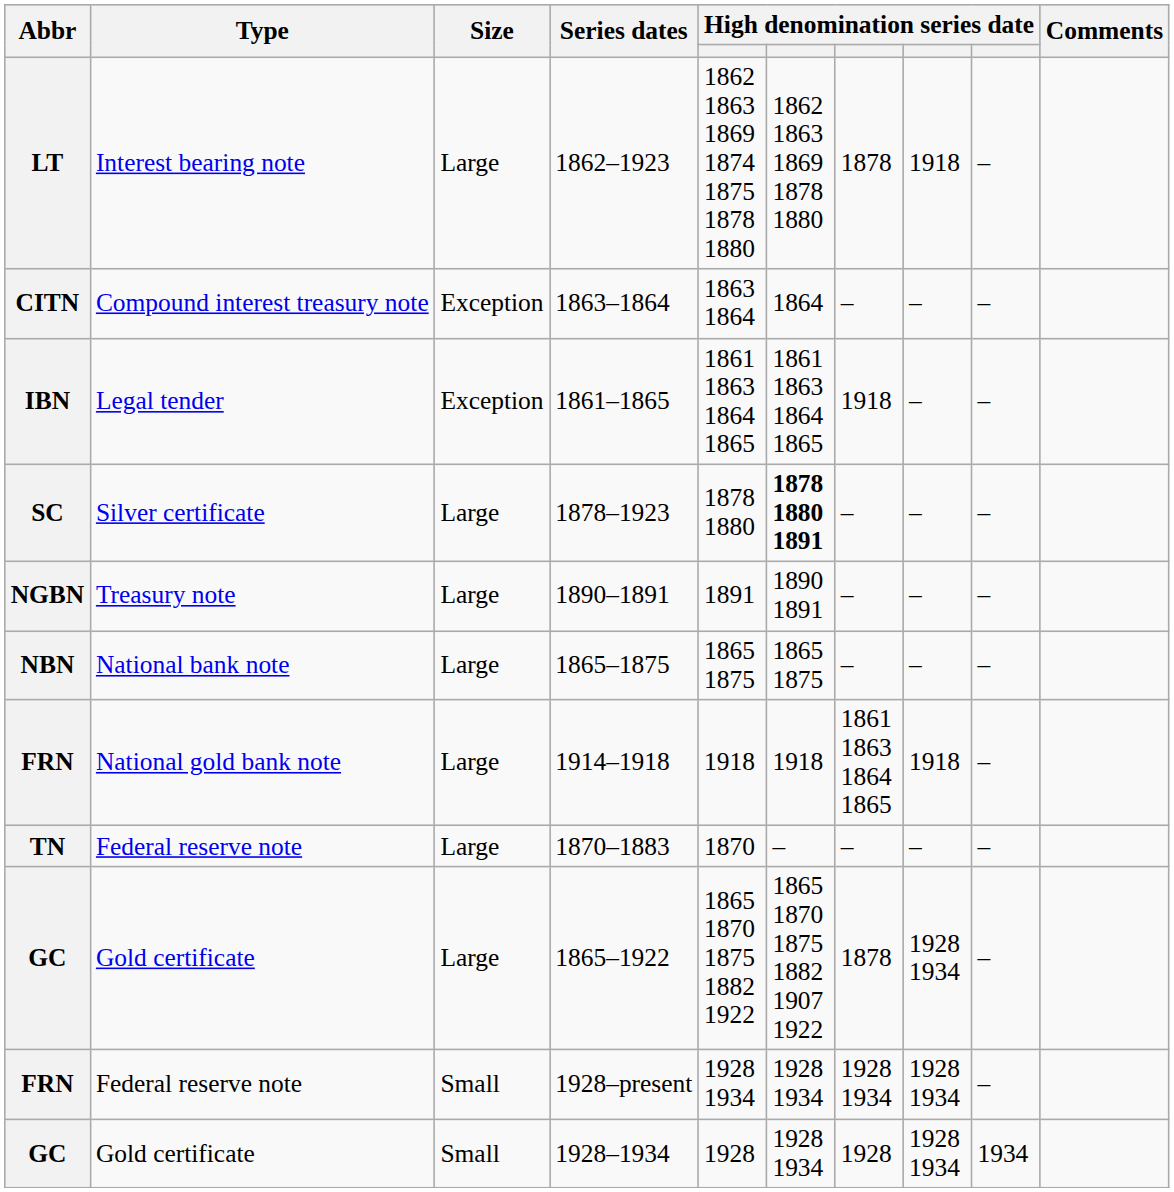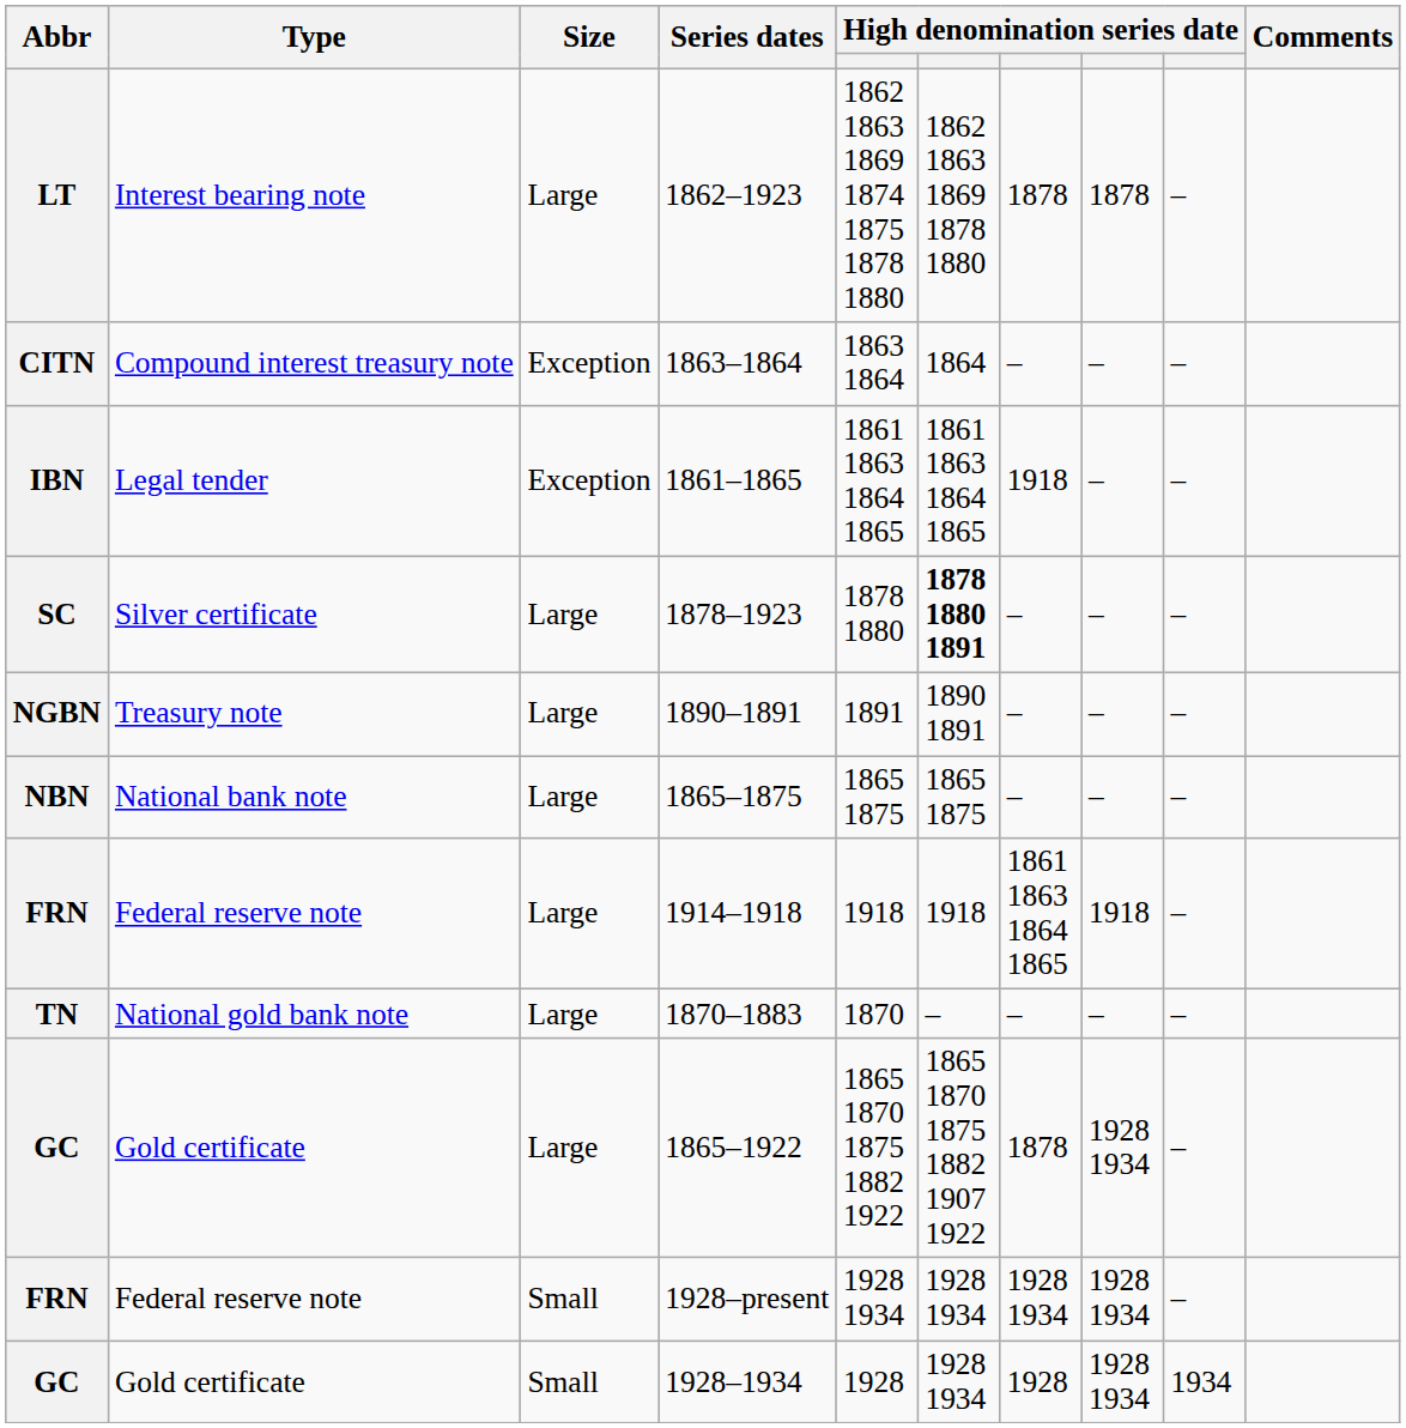 <table class="wikitable sortable plainrowheaders" style="white-space:nowrap;">
 <tr>
 <th rowspan="2">Abbr</th>
 <th rowspan="2">Type</th>
 <th rowspan="2">Size</th>
 <th rowspan="2">Series dates</th>
 <th colspan="5" class="unsortable">High denomination series date</th>
 <th rowspan="2" class="unsortable">Comments</th>
 </tr>
 <tr>
 <th></th>
 <th></th>
 <th></th>
 <th></th>
 <th></th>
 </tr>
 <tr>
 <th scope="row">LT</th>
 <td><a href='#'>Interest bearing note</a></td>
 <td>Large</td>
 <td>1862–1923</td>
 <td>1862<br>1863<br>1869<br>1874<br>1875<br>1878<br>1880</td>
 <td>1862<br>1863<br>1869<br>1878<br>1880</td>
 <td>1878</td>
-<td>1918</td>
+<td>1878</td>
 <td>–</td>
 <td></td>
 </tr>
 <tr>
 <th scope="row">CITN</th>
 <td><a href='#'>Compound interest treasury note</a></td>
 <td>Exception</td>
 <td>1863–1864</td>
 <td>1863<br>1864</td>
 <td>1864</td>
 <td>–</td>
 <td>–</td>
 <td>–</td>
 <td></td>
 </tr>
 <tr>
 <th scope="row">IBN</th>
 <td><a href='#'>Legal tender</a></td>
 <td>Exception</td>
 <td>1861–1865</td>
 <td>1861<br>1863<br>1864<br>1865</td>
 <td>1861<br>1863<br>1864<br>1865</td>
 <td>1918</td>
 <td>–</td>
 <td>–</td>
 <td></td>
 </tr>
 <tr>
 <th scope="row">SC</th>
 <td><a href='#'>Silver certificate</a></td>
 <td>Large</td>
 <td>1878–1923</td>
 <td>1878<br>1880</td>
 <td><strong>1878<br>1880<br>1891</strong></td>
 <td>–</td>
 <td>–</td>
 <td>–</td>
 <td></td>
 </tr>
 <tr>
 <th scope="row">NGBN</th>
 <td><a href='#'>Treasury note</a></td>
 <td>Large</td>
 <td>1890–1891</td>
 <td>1891</td>
 <td>1890<br>1891</td>
 <td>–</td>
 <td>–</td>
 <td>–</td>
 <td></td>
 </tr>
 <tr>
 <th scope="row">NBN</th>
 <td><a href='#'>National bank note</a></td>
 <td>Large</td>
 <td>1865–1875</td>
 <td>1865<br>1875</td>
 <td>1865<br>1875</td>
 <td>–</td>
 <td>–</td>
 <td>–</td>
 <td></td>
 </tr>
 <tr>
 <th scope="row">FRN</th>
-<td><a href='#'>National gold bank note</a></td>
+<td><a href='#'>Federal reserve note</a></td>
 <td>Large</td>
 <td>1914–1918</td>
 <td>1918</td>
 <td>1918</td>
 <td>1861<br>1863<br>1864<br>1865</td>
 <td>1918</td>
 <td>–</td>
 <td></td>
 </tr>
 <tr>
 <th scope="row">TN</th>
-<td><a href='#'>Federal reserve note</a></td>
+<td><a href='#'>National gold bank note</a></td>
 <td>Large</td>
 <td>1870–1883</td>
 <td>1870</td>
 <td>–</td>
 <td>–</td>
 <td>–</td>
 <td>–</td>
 <td></td>
 </tr>
 <tr>
 <th scope="row">GC</th>
 <td><a href='#'>Gold certificate</a></td>
 <td>Large</td>
 <td>1865–1922</td>
 <td>1865<br>1870<br>1875<br>1882<br>1922</td>
 <td>1865<br>1870<br>1875<br>1882<br>1907<br>1922</td>
 <td>1878</td>
 <td>1928<br>1934</td>
 <td>–</td>
 <td></td>
 </tr>
 <tr>
 <th scope="row">FRN</th>
 <td>Federal reserve note</td>
 <td>Small</td>
 <td>1928–present</td>
 <td>1928<br>1934</td>
 <td>1928<br>1934</td>
 <td>1928<br>1934</td>
 <td>1928<br>1934</td>
 <td>–</td>
 <td></td>
 </tr>
 <tr>
 <th scope="row">GC</th>
 <td>Gold certificate</td>
 <td>Small</td>
 <td>1928–1934</td>
 <td>1928</td>
 <td>1928<br>1934</td>
 <td>1928</td>
 <td>1928<br>1934</td>
 <td>1934</td>
 <td></td>
 </tr>
 <tr>
 </tr>
 </table>
